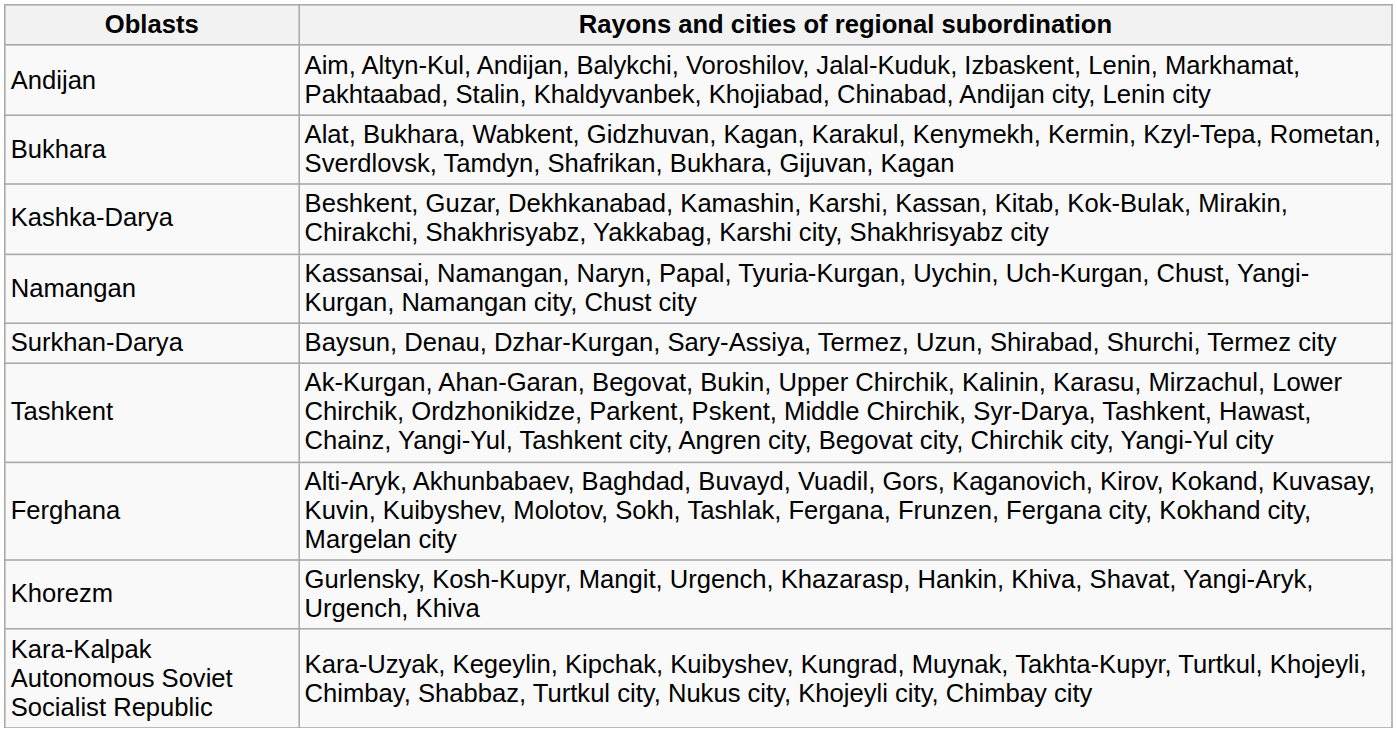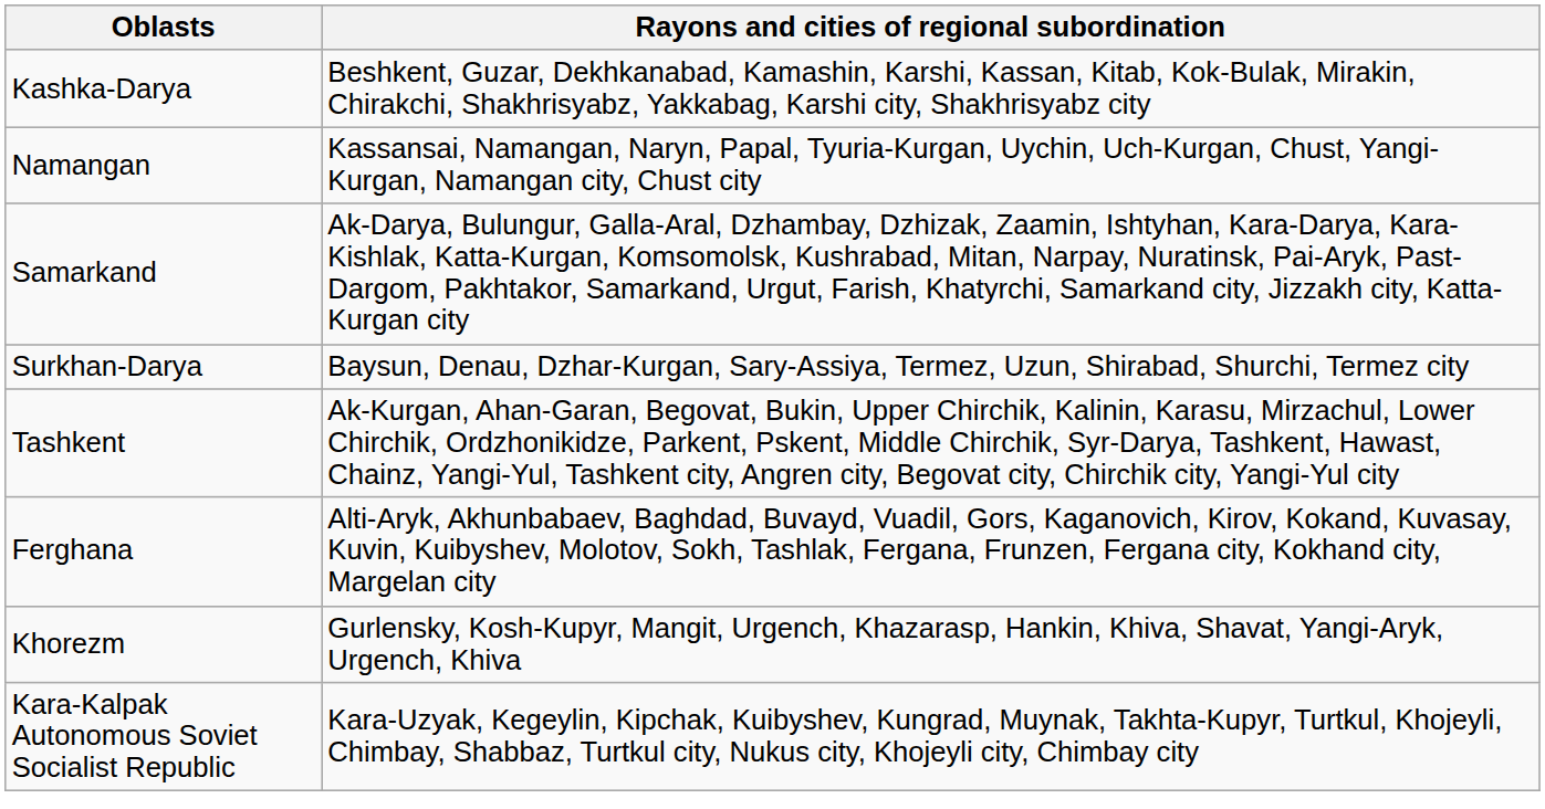 <table class="wikitable mw-collapsible mw-collapsed collapsible">
 <tr>
 <th>Oblasts</th>
 <th>Rayons and cities of regional subordination</th>
-</tr>
-<tr>
-<td>Andijan</td>
-<td>Aim, Altyn-Kul, Andijan, Balykchi, Voroshilov, Jalal-Kuduk, Izbaskent, Lenin, Markhamat, Pakhtaabad, Stalin, Khaldyvanbek, Khojiabad, Chinabad, Andijan city, Lenin city</td>
-</tr>
-<tr>
-<td>Bukhara</td>
-<td>Alat, Bukhara, Wabkent, Gidzhuvan, Kagan, Karakul, Kenymekh, Kermin, Kzyl-Tepa, Rometan, Sverdlovsk, Tamdyn, Shafrikan, Bukhara, Gijuvan, Kagan</td>
 </tr>
 <tr>
 <td>Kashka-Darya</td>
 <td>Beshkent, Guzar, Dekhkanabad, Kamashin, Karshi, Kassan, Kitab, Kok-Bulak, Mirakin, Chirakchi, Shakhrisyabz, Yakkabag, Karshi city, Shakhrisyabz city</td>
 </tr>
 <tr>
 <td>Namangan</td>
 <td>Kassansai, Namangan, Naryn, Papal, Tyuria-Kurgan, Uychin, Uch-Kurgan, Chust, Yangi-Kurgan, Namangan city, Chust city</td>
+</tr>
+<tr>
+<td>Samarkand</td>
+<td>Ak-Darya, Bulungur, Galla-Aral, Dzhambay, Dzhizak, Zaamin, Ishtyhan, Kara-Darya, Kara-Kishlak, Katta-Kurgan, Komsomolsk, Kushrabad, Mitan, Narpay, Nuratinsk, Pai-Aryk, Past-Dargom, Pakhtakor, Samarkand, Urgut, Farish, Khatyrchi, Samarkand city, Jizzakh city, Katta-Kurgan city</td>
 </tr>
 <tr>
 <td>Surkhan-Darya</td>
 <td>Baysun, Denau, Dzhar-Kurgan, Sary-Assiya, Termez, Uzun, Shirabad, Shurchi, Termez city</td>
 </tr>
 <tr>
 <td>Tashkent</td>
 <td>Ak-Kurgan, Ahan-Garan, Begovat, Bukin, Upper Chirchik, Kalinin, Karasu, Mirzachul, Lower Chirchik, Ordzhonikidze, Parkent, Pskent, Middle Chirchik, Syr-Darya, Tashkent, Hawast, Chainz, Yangi-Yul, Tashkent city, Angren city, Begovat city, Chirchik city, Yangi-Yul city</td>
 </tr>
 <tr>
 <td>Ferghana</td>
 <td>Alti-Aryk, Akhunbabaev, Baghdad, Buvayd, Vuadil, Gors, Kaganovich, Kirov, Kokand, Kuvasay, Kuvin, Kuibyshev, Molotov, Sokh, Tashlak, Fergana, Frunzen, Fergana city, Kokhand city, Margelan city</td>
 </tr>
 <tr>
 <td>Khorezm</td>
 <td>Gurlensky, Kosh-Kupyr, Mangit, Urgench, Khazarasp, Hankin, Khiva, Shavat, Yangi-Aryk, Urgench, Khiva</td>
 </tr>
 <tr>
 <td>Kara-Kalpak Autonomous Soviet Socialist Republic</td>
 <td>Kara-Uzyak, Kegeylin, Kipchak, Kuibyshev, Kungrad, Muynak, Takhta-Kupyr, Turtkul, Khojeyli, Chimbay, Shabbaz, Turtkul city, Nukus city, Khojeyli city, Chimbay city</td>
 </tr>
 </table>
